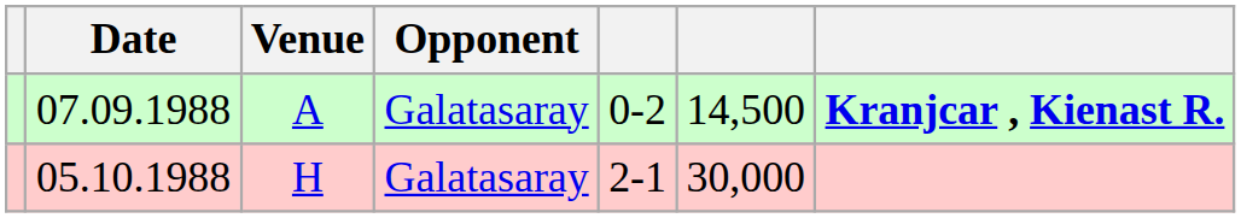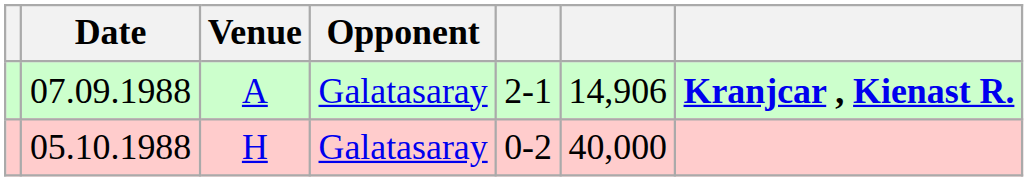 <table class="wikitable" Style="text-align: center">
 <tr>
 <th></th>
 <th>Date</th>
 <th>Venue</th>
 <th>Opponent</th>
 <th></th>
 <th></th>
 <th></th>
 </tr>
 <tr style="background:#cfc">
 <td></td>
 <td>07.09.1988</td>
 <td><a href='#'>A</a></td>
 <td align="left"><a href='#'>Galatasaray</a> </td>
-<td>0-2</td>
-<td align="right">14,500</td>
+<td>2-1</td>
+<td align="right">14,906</td>
 <td align="left"><strong><a href='#'>Kranjcar</a> , <a href='#'>Kienast R.</a> </strong></td>
 </tr>
 <tr style="background:#fcc">
 <td></td>
 <td>05.10.1988</td>
 <td><a href='#'>H</a></td>
 <td align="left"><a href='#'>Galatasaray</a> </td>
-<td>2-1</td>
-<td align="right">30,000</td>
+<td>0-2</td>
+<td align="right">40,000</td>
 <td align="left"></td>
 </tr>
 </table>
